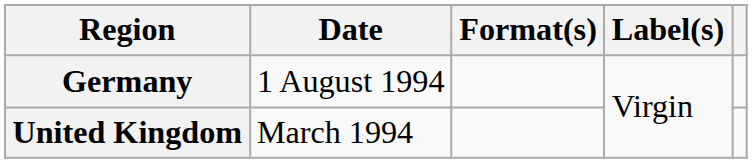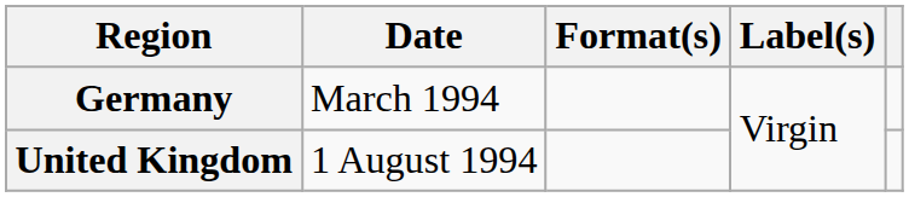 <table class="wikitable plainrowheaders">
 <tr>
 <th scope="col">Region</th>
 <th scope="col">Date</th>
 <th scope="col">Format(s)</th>
 <th scope="col">Label(s)</th>
 <th scope="col"></th>
 </tr>
 <tr>
 <th scope="row">Germany</th>
-<td>1 August 1994</td>
+<td>March 1994</td>
 <td></td>
 <td rowspan="2">Virgin</td>
 <td></td>
 </tr>
 <tr>
 <th scope="row">United Kingdom</th>
-<td>March 1994</td>
+<td>1 August 1994</td>
 <td></td>
 <td></td>
 </tr>
 </table>
